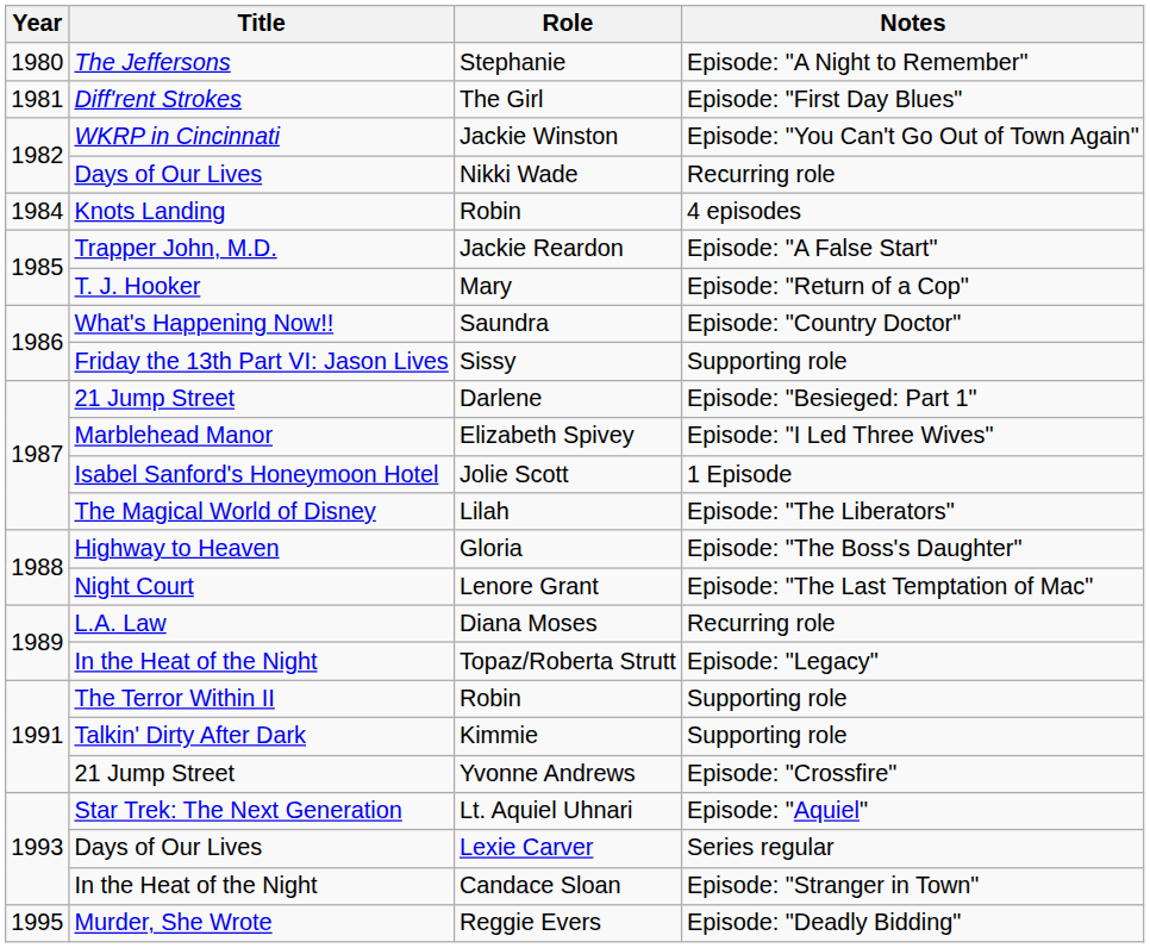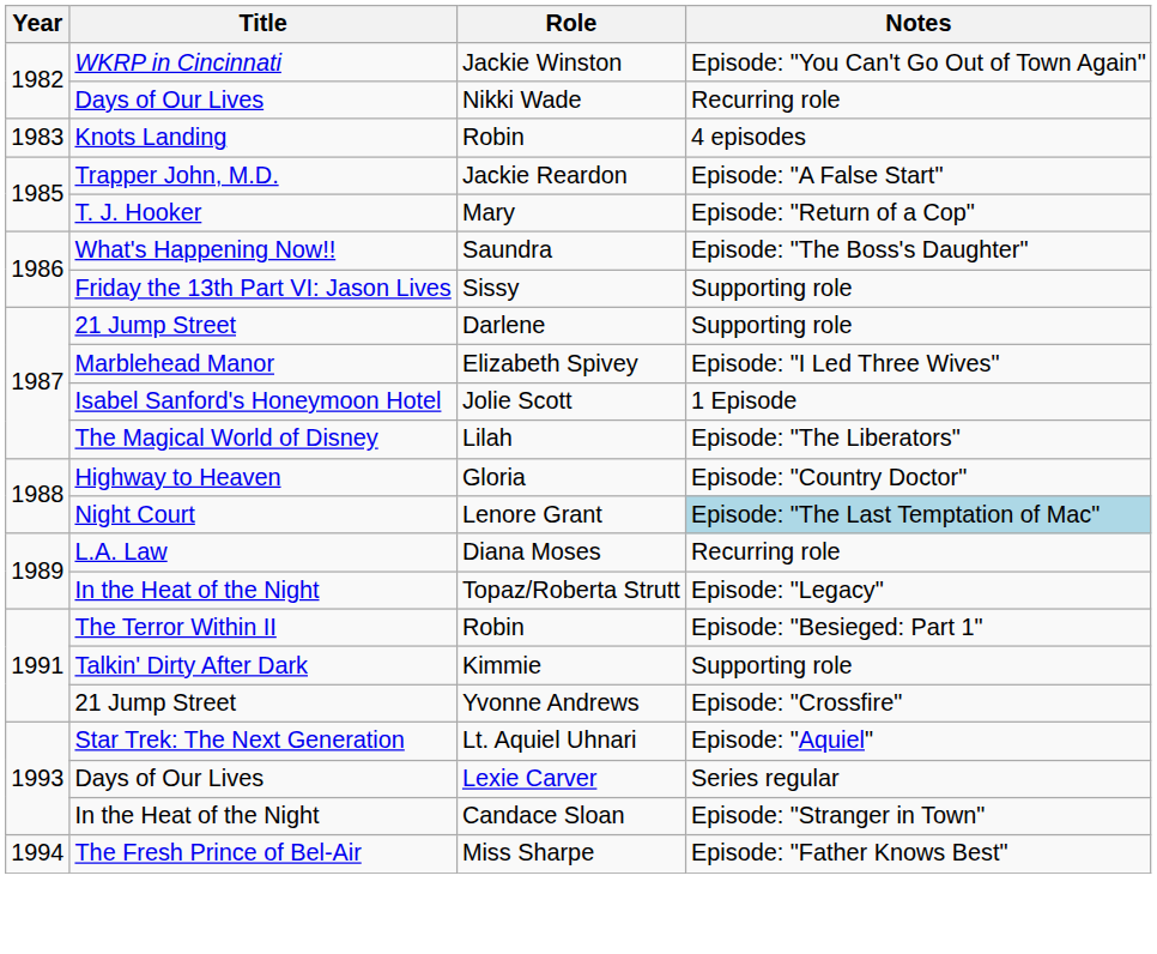 <table class="wikitable sortable">
 <tr>
 <th>Year</th>
 <th>Title</th>
 <th>Role</th>
 <th class="unsortable">Notes</th>
-</tr>
-<tr>
-<td>1980</td>
-<td><em><a href='#'>The Jeffersons</a></em></td>
-<td>Stephanie</td>
-<td>Episode: "A Night to Remember"</td>
-</tr>
-<tr>
-<td>1981</td>
-<td><em><a href='#'>Diff'rent Strokes</a></em></td>
-<td>The Girl</td>
-<td>Episode: "First Day Blues"</td>
 </tr>
 <tr>
 <td rowspan="2">1982</td>
 <td><em><a href='#'>WKRP in Cincinnati</a></td>
 <td>Jackie Winston</td>
 <td>Episode: "You Can't Go Out of Town Again"</td>
 </tr>
 <tr>
 <td></em><a href='#'>Days of Our Lives</a><em></td>
 <td>Nikki Wade</td>
 <td>Recurring role</td>
 </tr>
 <tr>
-<td>1984</td>
+<td>1983</td>
 <td></em><a href='#'>Knots Landing</a><em></td>
 <td>Robin</td>
 <td>4 episodes</td>
 </tr>
 <tr>
 <td rowspan="2">1985</td>
 <td></em><a href='#'>Trapper John, M.D.</a><em></td>
 <td>Jackie Reardon</td>
 <td>Episode: "A False Start"</td>
 </tr>
 <tr>
 <td></em><a href='#'>T. J. Hooker</a><em></td>
 <td>Mary</td>
 <td>Episode: "Return of a Cop"</td>
 </tr>
 <tr>
 <td rowspan="2">1986</td>
 <td></em><a href='#'>What's Happening Now!!</a><em></td>
 <td>Saundra</td>
-<td>Episode: "Country Doctor"</td>
+<td>Episode: "The Boss's Daughter"</td>
 </tr>
 <tr>
 <td></em><a href='#'>Friday the 13th Part VI: Jason Lives</a><em></td>
 <td>Sissy</td>
 <td>Supporting role</td>
 </tr>
 <tr>
 <td rowspan="4">1987</td>
 <td></em><a href='#'>21 Jump Street</a><em></td>
 <td>Darlene</td>
-<td>Episode: "Besieged: Part 1"</td>
+<td>Supporting role</td>
 </tr>
 <tr>
 <td></em><a href='#'>Marblehead Manor</a><em></td>
 <td>Elizabeth Spivey</td>
 <td>Episode: "I Led Three Wives"</td>
 </tr>
 <tr>
 <td></em><a href='#'>Isabel Sanford's Honeymoon Hotel</a><em></td>
 <td>Jolie Scott</td>
 <td>1 Episode</td>
 </tr>
 <tr>
 <td></em><a href='#'>The Magical World of Disney</a><em></td>
 <td>Lilah</td>
 <td>Episode: "The Liberators"</td>
 </tr>
 <tr>
 <td rowspan="2">1988</td>
 <td></em><a href='#'>Highway to Heaven</a><em></td>
 <td>Gloria</td>
-<td>Episode: "The Boss's Daughter"</td>
+<td>Episode: "Country Doctor"</td>
 </tr>
 <tr>
 <td></em><a href='#'>Night Court</a><em></td>
 <td>Lenore Grant</td>
-<td>Episode: "The Last Temptation of Mac"</td>
+<td style="background: lightblue;">Episode: "The Last Temptation of Mac"</td>
 </tr>
 <tr>
 <td rowspan="2">1989</td>
 <td></em><a href='#'>L.A. Law</a><em></td>
 <td>Diana Moses</td>
 <td>Recurring role</td>
 </tr>
 <tr>
 <td></em><a href='#'>In the Heat of the Night</a><em></td>
 <td>Topaz/Roberta Strutt</td>
 <td>Episode: "Legacy"</td>
 </tr>
 <tr>
 <td rowspan="3">1991</td>
 <td></em><a href='#'>The Terror Within II</a><em></td>
 <td>Robin</td>
-<td>Supporting role</td>
+<td>Episode: "Besieged: Part 1"</td>
 </tr>
 <tr>
 <td></em><a href='#'>Talkin' Dirty After Dark</a><em></td>
 <td>Kimmie</td>
 <td>Supporting role</td>
 </tr>
 <tr>
 <td></em>21 Jump Street<em></td>
 <td>Yvonne Andrews </td>
 <td>Episode: "Crossfire"</td>
 </tr>
 <tr>
 <td rowspan="3">1993</td>
 <td></em><a href='#'>Star Trek: The Next Generation</a><em></td>
 <td>Lt. Aquiel Uhnari</td>
 <td>Episode: "<a href='#'>Aquiel</a>"</td>
 </tr>
 <tr>
 <td></em>Days of Our Lives<em></td>
 <td><a href='#'>Lexie Carver</a></td>
 <td>Series regular</td>
 </tr>
 <tr>
 <td></em>In the Heat of the Night<em></td>
 <td>Candace Sloan</td>
 <td>Episode: "Stranger in Town"</td>
 </tr>
 <tr>
-<td>1995</td>
-<td></em><a href='#'>Murder, She Wrote</a><em></td>
-<td>Reggie Evers</td>
-<td>Episode: "Deadly Bidding"</td>
+<td>1994</td>
+<td></em><a href='#'>The Fresh Prince of Bel-Air</a><em></td>
+<td>Miss Sharpe</td>
+<td>Episode: "Father Knows Best"</td>
 </tr>
 </table>
